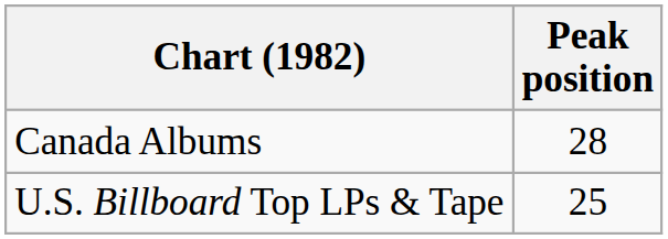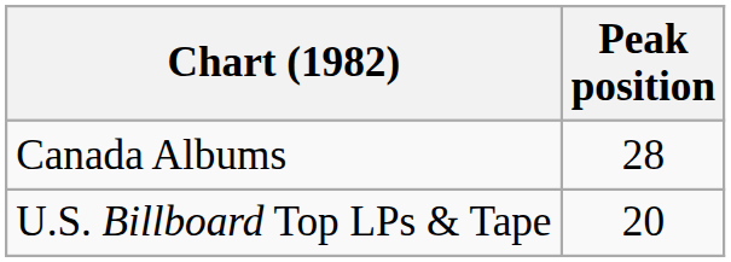 <table class="wikitable">
 <tr>
 <th>Chart (1982)</th>
 <th>Peak<br>position</th>
 </tr>
 <tr>
 <td>Canada Albums</td>
 <td align="center">28</td>
 </tr>
 <tr>
 <td>U.S. <em>Billboard</em> Top LPs & Tape</td>
-<td align="center">25</td>
+<td align="center">20</td>
 </tr>
 </table>
